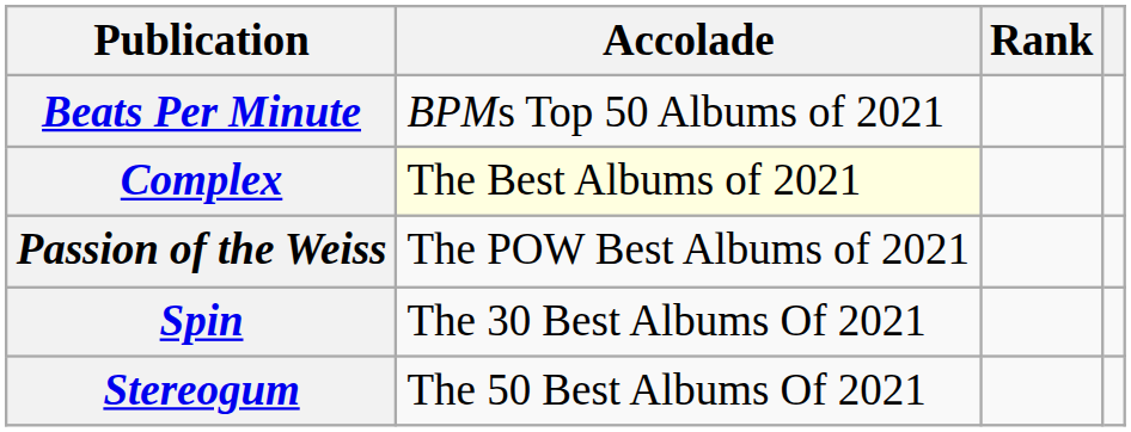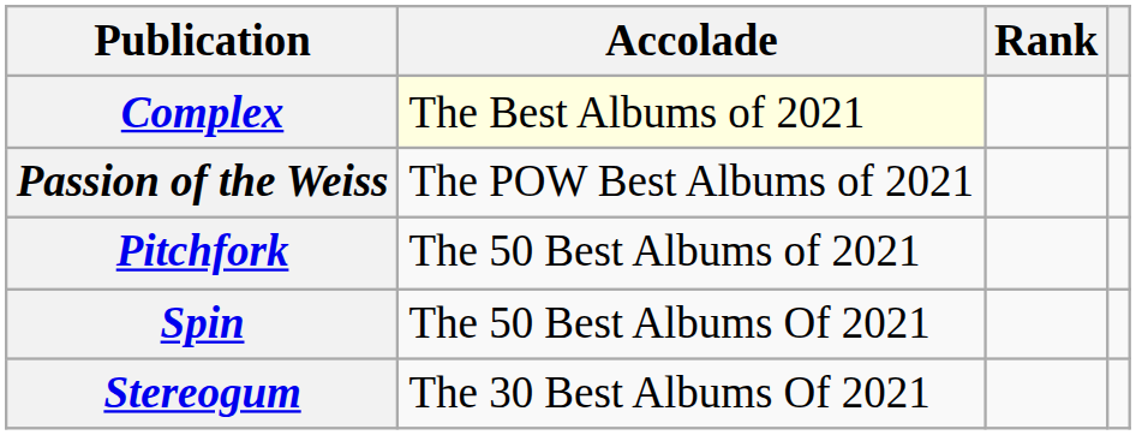 <table class="wikitable sortable plainrowheaders">
 <tr>
 <th scope="col">Publication</th>
 <th scope="col">Accolade</th>
 <th scope="col">Rank</th>
 <th scope="col" class="unsortable"></th>
-</tr>
-<tr>
-<th scope="row"><em><a href='#'>Beats Per Minute</a></em></th>
-<td><em>BPM</em>s Top 50 Albums of 2021</td>
-<td></td>
-<td></td>
 </tr>
 <tr>
 <th scope="row"><em><a href='#'>Complex</a></em></th>
 <td style="background: lightyellow;">The Best Albums of 2021</td>
 <td></td>
 <td></td>
 </tr>
 <tr>
 <th scope="row"><em>Passion of the Weiss</em></th>
 <td>The POW Best Albums of 2021</td>
 <td></td>
 <td></td>
 </tr>
 <tr>
+<th scope="row"><em><a href='#'>Pitchfork</a></em></th>
+<td>The 50 Best Albums of 2021</td>
+<td></td>
+<td></td>
+</tr>
+<tr>
 <th scope="row"><em><a href='#'>Spin</a></em></th>
-<td>The 30 Best Albums Of 2021</td>
+<td>The 50 Best Albums Of 2021</td>
 <td></td>
 <td></td>
 </tr>
 <tr>
 <th scope="row"><em><a href='#'>Stereogum</a></em></th>
-<td>The 50 Best Albums Of 2021</td>
+<td>The 30 Best Albums Of 2021</td>
 <td></td>
 <td></td>
 </tr>
 </table>
